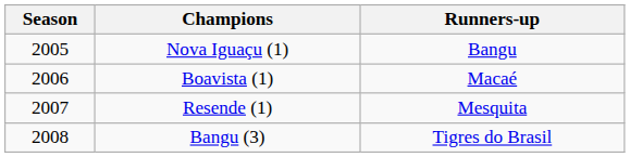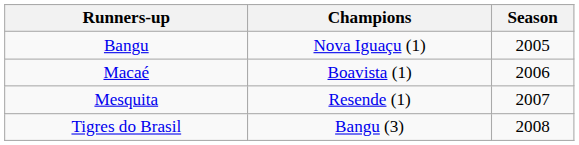 <table class="wikitable" style="text-align:center; margin-left:1em;">
 <tr>
+<th style="width:220px">Runners-up</th>
+<th style="width:220px">Champions</th>
 <th style="width:70px">Season</th>
-<th style="width:220px">Champions</th>
-<th style="width:220px">Runners-up</th>
 </tr>
 <tr>
+<td><a href='#'>Bangu</a></td>
+<td><a href='#'>Nova Iguaçu</a> (1)</td>
 <td>2005</td>
-<td><a href='#'>Nova Iguaçu</a> (1)</td>
-<td><a href='#'>Bangu</a></td>
 </tr>
 <tr>
+<td><a href='#'>Macaé</a></td>
+<td><a href='#'>Boavista</a> (1)</td>
 <td>2006</td>
-<td><a href='#'>Boavista</a> (1)</td>
-<td><a href='#'>Macaé</a></td>
 </tr>
 <tr>
+<td><a href='#'>Mesquita</a></td>
+<td><a href='#'>Resende</a> (1)</td>
 <td>2007</td>
-<td><a href='#'>Resende</a> (1)</td>
-<td><a href='#'>Mesquita</a></td>
 </tr>
 <tr>
+<td><a href='#'>Tigres do Brasil</a></td>
+<td><a href='#'>Bangu</a> (3)</td>
 <td>2008</td>
-<td><a href='#'>Bangu</a> (3)</td>
-<td><a href='#'>Tigres do Brasil</a></td>
 </tr>
 </table>
